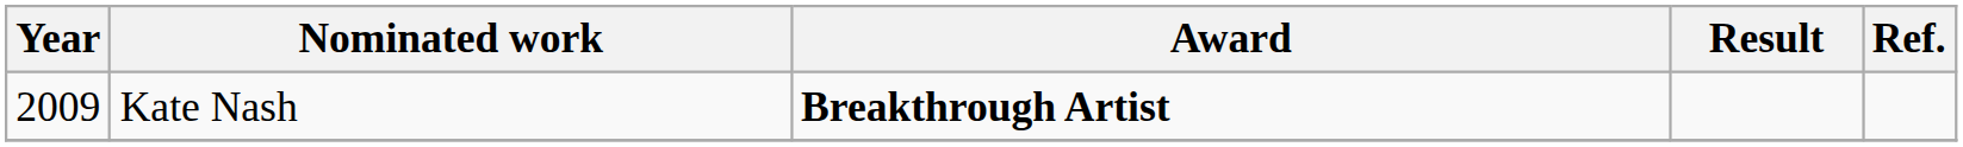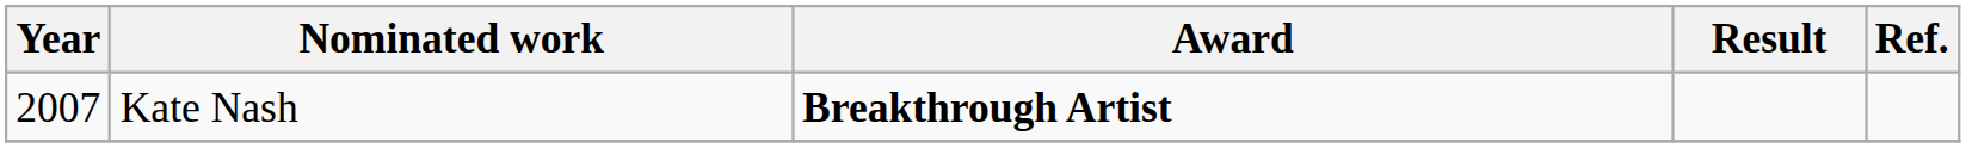 <table class="wikitable">
 <tr>
 <th>Year</th>
 <th width="250">Nominated work</th>
 <th width="325">Award</th>
 <th width="65">Result</th>
 <th>Ref.</th>
 </tr>
 <tr>
-<td>2009</td>
+<td>2007</td>
 <td>Kate Nash</td>
 <td><strong>Breakthrough Artist</strong></td>
 <td></td>
 <td align="center"></td>
 </tr>
 <tr>
 </tr>
 </table>
